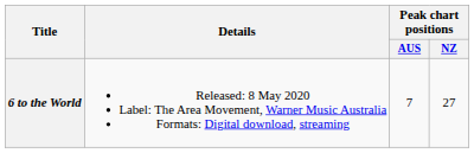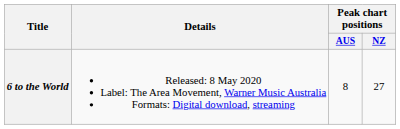 <table class="wikitable plainrowheaders" style="text-align:center;">
 <tr>
 <th scope="col" rowspan="2">Title</th>
 <th scope="col" rowspan="2">Details</th>
 <th scope="col" colspan="2">Peak chart positions</th>
 </tr>
 <tr>
 <th scope="col" style="width:3em;font-size:90%;"><a href='#'>AUS</a><br></th>
 <th scope="col" style="width:3em;font-size:90%;"><a href='#'>NZ</a><br></th>
 </tr>
 <tr>
 <th scope="row"><em>6 to the World</em></th>
 <td><br><ul><li>Released: 8 May 2020</li><li>Label: The Area Movement, <a href='#'>Warner Music Australia</a></li><li>Formats: <a href='#'>Digital download</a>, <a href='#'>streaming</a></li></ul></td>
-<td>7</td>
+<td>8</td>
 <td>27</td>
 </tr>
 </table>
